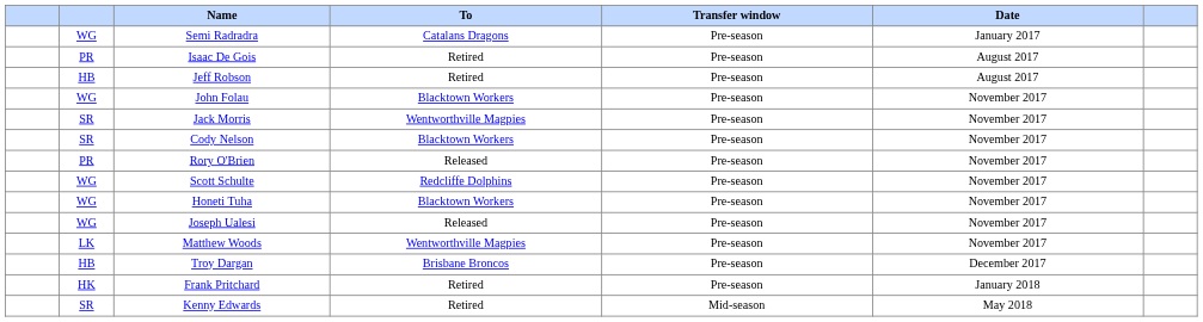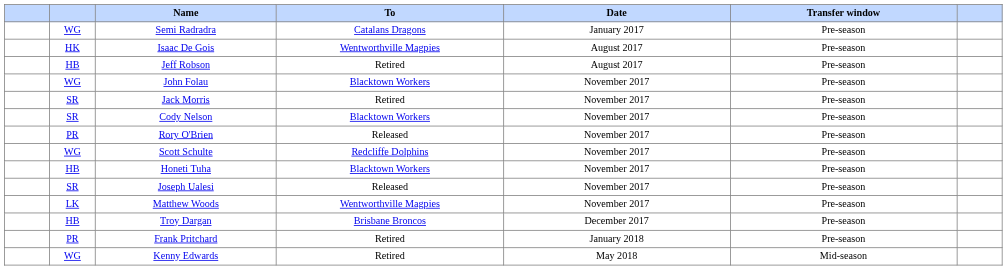 <table border="1" cellpadding="3" cellspacing="0" style="border-collapse:collapse; font-size:80%; text-align:center; width:100%;">
 <tr>
 <th style="background:#c1d8ff; text-align:center; width:4%;"></th>
 <th style="background:#c1d8ff; text-align:center; width:4%;"></th>
 <th style="background:#c1d8ff; text-align:center; width:16%;">Name</th>
 <th style="background:#c1d8ff; text-align:center; width:20%;">To</th>
+<th style="background:#c1d8ff; text-align:center; width:20%;">Date</th>
 <th style="background:#c1d8ff; text-align:center; width:20%;">Transfer window</th>
-<th style="background:#c1d8ff; text-align:center; width:20%;">Date</th>
 <th style="background:#c1d8ff; text-align:center; width:4%;"></th>
 </tr>
 <tr>
 <td style="text-align:center"></td>
 <td style="text-align:center"><a href='#'>WG</a></td>
 <td><a href='#'>Semi Radradra</a></td>
 <td> <a href='#'>Catalans Dragons</a></td>
+<td>January 2017</td>
 <td>Pre-season</td>
-<td>January 2017</td>
 <td></td>
 </tr>
 <tr>
 <td style="text-align:center"></td>
-<td style="text-align:center"><a href='#'>PR</a></td>
+<td style="text-align:center"><a href='#'>HK</a></td>
 <td><a href='#'>Isaac De Gois</a></td>
-<td>Retired</td>
+<td> <a href='#'>Wentworthville Magpies</a></td>
+<td>August 2017</td>
 <td>Pre-season</td>
-<td>August 2017</td>
 <td></td>
 </tr>
 <tr>
 <td style="text-align:center"></td>
 <td style="text-align:center"><a href='#'>HB</a></td>
 <td><a href='#'>Jeff Robson</a></td>
 <td>Retired</td>
+<td>August 2017</td>
 <td>Pre-season</td>
-<td>August 2017</td>
 <td></td>
 </tr>
 <tr>
 <td style="text-align:center"></td>
 <td style="text-align:center"><a href='#'>WG</a></td>
 <td><a href='#'>John Folau</a></td>
 <td> <a href='#'>Blacktown Workers</a></td>
+<td>November 2017</td>
 <td>Pre-season</td>
-<td>November 2017</td>
 <td></td>
 </tr>
 <tr>
 <td style="text-align:center"></td>
 <td style="text-align:center"><a href='#'>SR</a></td>
 <td><a href='#'>Jack Morris</a></td>
-<td> <a href='#'>Wentworthville Magpies</a></td>
+<td>Retired</td>
+<td>November 2017</td>
 <td>Pre-season</td>
-<td>November 2017</td>
 <td></td>
 </tr>
 <tr>
 <td style="text-align:center"></td>
 <td style="text-align:center"><a href='#'>SR</a></td>
 <td><a href='#'>Cody Nelson</a></td>
 <td> <a href='#'>Blacktown Workers</a></td>
+<td>November 2017</td>
 <td>Pre-season</td>
-<td>November 2017</td>
 <td></td>
 </tr>
 <tr>
 <td style="text-align:center"></td>
 <td style="text-align:center"><a href='#'>PR</a></td>
 <td><a href='#'>Rory O'Brien</a></td>
 <td>Released</td>
+<td>November 2017</td>
 <td>Pre-season</td>
-<td>November 2017</td>
 <td></td>
 </tr>
 <tr>
 <td style="text-align:center"></td>
 <td style="text-align:center"><a href='#'>WG</a></td>
 <td><a href='#'>Scott Schulte</a></td>
 <td> <a href='#'>Redcliffe Dolphins</a></td>
+<td>November 2017</td>
 <td>Pre-season</td>
-<td>November 2017</td>
 <td></td>
 </tr>
 <tr>
 <td style="text-align:center"></td>
-<td style="text-align:center"><a href='#'>WG</a></td>
+<td style="text-align:center"><a href='#'>HB</a></td>
 <td><a href='#'>Honeti Tuha</a></td>
 <td> <a href='#'>Blacktown Workers</a></td>
+<td>November 2017</td>
 <td>Pre-season</td>
-<td>November 2017</td>
 <td></td>
 </tr>
 <tr>
 <td style="text-align:center"></td>
-<td style="text-align:center"><a href='#'>WG</a></td>
+<td style="text-align:center"><a href='#'>SR</a></td>
 <td><a href='#'>Joseph Ualesi</a></td>
 <td>Released</td>
+<td>November 2017</td>
 <td>Pre-season</td>
-<td>November 2017</td>
 <td></td>
 </tr>
 <tr>
 <td style="text-align:center"></td>
 <td style="text-align:center"><a href='#'>LK</a></td>
 <td><a href='#'>Matthew Woods</a></td>
 <td> <a href='#'>Wentworthville Magpies</a></td>
+<td>November 2017</td>
 <td>Pre-season</td>
-<td>November 2017</td>
 <td></td>
 </tr>
 <tr>
 <td style="text-align:center"></td>
 <td style="text-align:center"><a href='#'>HB</a></td>
 <td><a href='#'>Troy Dargan</a></td>
 <td> <a href='#'>Brisbane Broncos</a></td>
+<td>December 2017</td>
 <td>Pre-season</td>
-<td>December 2017</td>
 <td></td>
 </tr>
 <tr>
 <td style="text-align:center"></td>
-<td style="text-align:center"><a href='#'>HK</a></td>
+<td style="text-align:center"><a href='#'>PR</a></td>
 <td><a href='#'>Frank Pritchard</a></td>
 <td>Retired</td>
+<td>January 2018</td>
 <td>Pre-season</td>
-<td>January 2018</td>
 <td></td>
 </tr>
 <tr>
 <td style="text-align:center"></td>
-<td style="text-align:center"><a href='#'>SR</a></td>
+<td style="text-align:center"><a href='#'>WG</a></td>
 <td><a href='#'>Kenny Edwards</a></td>
 <td>Retired</td>
+<td>May 2018</td>
 <td>Mid-season</td>
-<td>May 2018</td>
 <td></td>
 </tr>
 </table>
